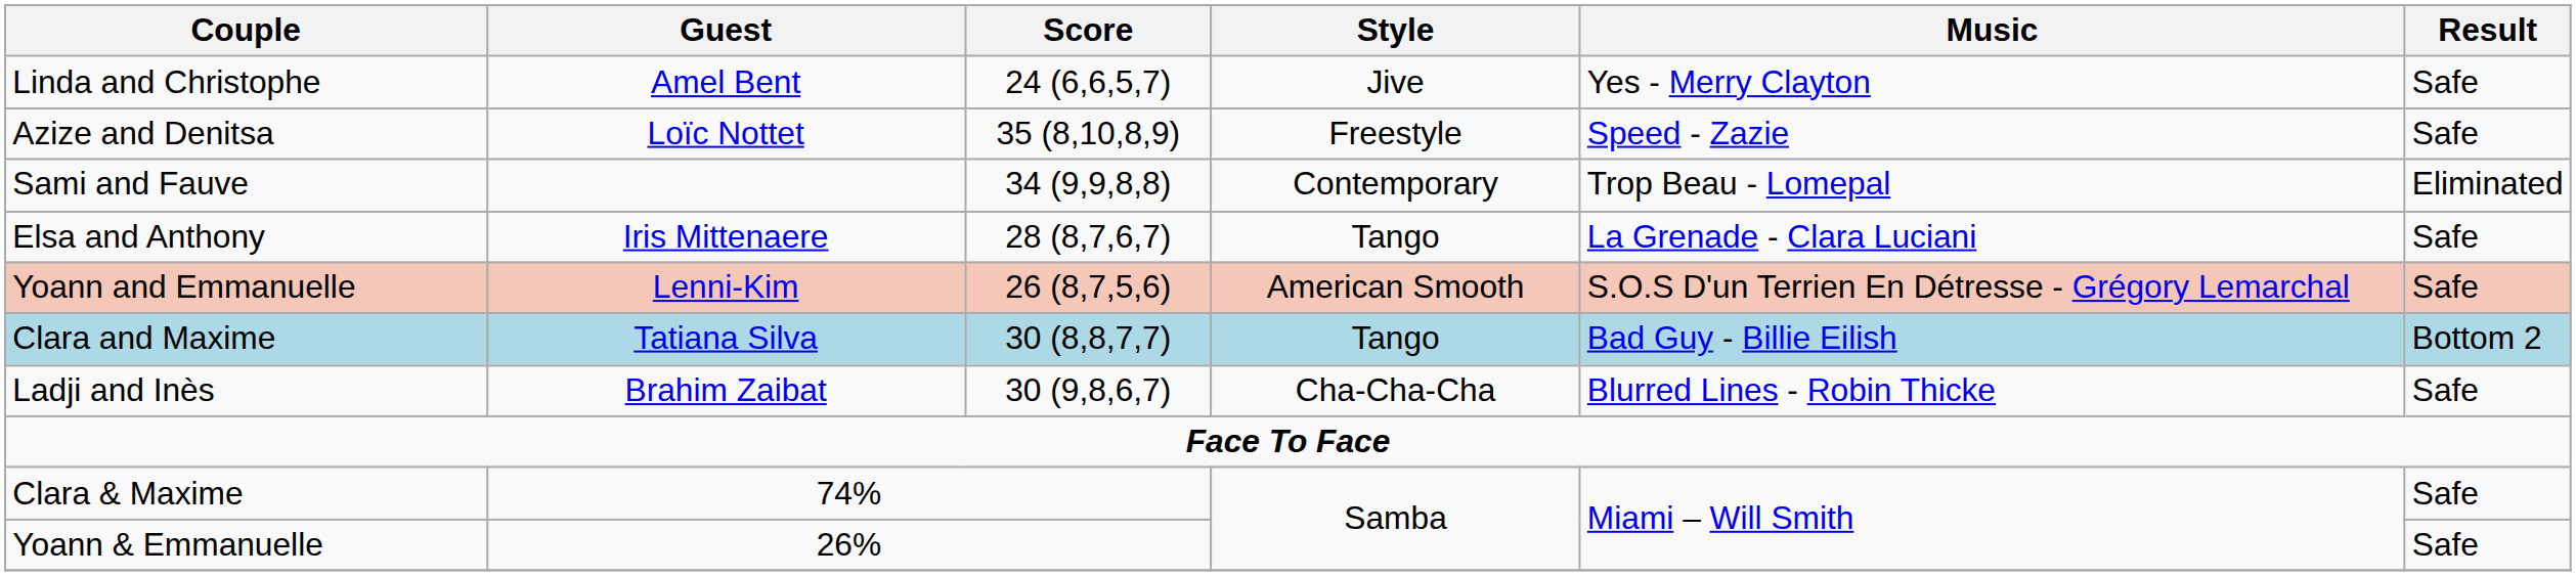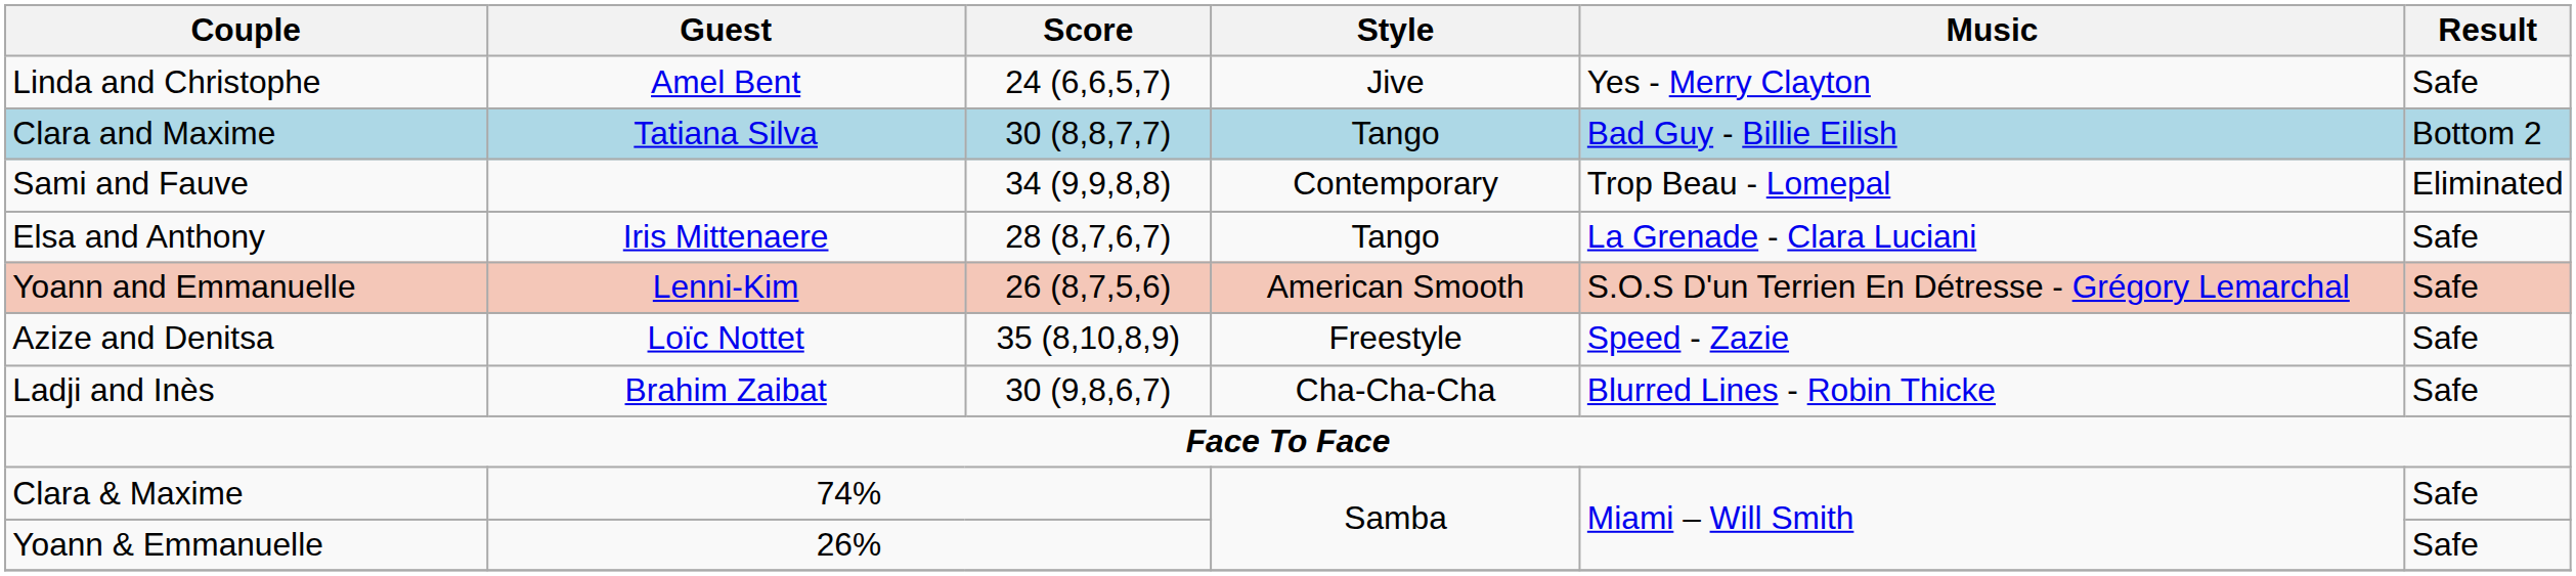 <table class="wikitable" style="width:80%;">
 <tr>
 <th style="width:20%;">Couple</th>
 <th style="width:20%;">Guest</th>
 <th style="width:10%;">Score</th>
 <th style="width:15%;">Style</th>
 <th style="width:60%;">Music</th>
 <th style="width:60%;">Result</th>
 </tr>
 <tr>
 <td>Linda and Christophe</td>
 <td style="text-align:center;"><a href='#'>Amel Bent</a></td>
 <td style="text-align:center;">24 (6,6,5,7)</td>
 <td style="text-align:center;">Jive</td>
 <td>Yes - <a href='#'>Merry Clayton</a></td>
 <td>Safe</td>
 </tr>
-<tr>
-<td>Azize and Denitsa</td>
-<td style="text-align:center;"><a href='#'>Loïc Nottet</a></td>
-<td style="text-align:center;">35 (8,10,8,9)</td>
-<td style="text-align:center;">Freestyle</td>
-<td><a href='#'>Speed</a> - <a href='#'>Zazie</a></td>
-<td>Safe</td>
+<tr style="background:lightblue;">
+<td>Clara and Maxime</td>
+<td style="text-align:center;"><a href='#'>Tatiana Silva</a></td>
+<td style="text-align:center;">30 (8,8,7,7)</td>
+<td style="text-align:center;">Tango</td>
+<td><a href='#'>Bad Guy</a> - <a href='#'>Billie Eilish</a></td>
+<td>Bottom 2</td>
 </tr>
 <tr>
 <td>Sami and Fauve</td>
 <td style="text-align:center;"></td>
 <td style="text-align:center;">34 (9,9,8,8)</td>
 <td style="text-align:center;">Contemporary</td>
 <td>Trop Beau - <a href='#'>Lomepal</a></td>
 <td>Eliminated</td>
 </tr>
 <tr>
 <td>Elsa and Anthony</td>
 <td style="text-align:center;"><a href='#'>Iris Mittenaere</a></td>
 <td style="text-align:center;">28 (8,7,6,7)</td>
 <td style="text-align:center;">Tango</td>
 <td><a href='#'>La Grenade</a> - <a href='#'>Clara Luciani</a></td>
 <td>Safe</td>
 </tr>
 <tr style="background:#f4c7b8;">
 <td>Yoann and Emmanuelle</td>
 <td style="text-align:center;"><a href='#'>Lenni-Kim</a></td>
 <td style="text-align:center;">26 (8,7,5,6)</td>
 <td style="text-align:center;">American Smooth</td>
 <td>S.O.S D'un Terrien En Détresse - <a href='#'>Grégory Lemarchal</a></td>
 <td>Safe</td>
 </tr>
-<tr style="background:lightblue;">
-<td>Clara and Maxime</td>
-<td style="text-align:center;"><a href='#'>Tatiana Silva</a></td>
-<td style="text-align:center;">30 (8,8,7,7)</td>
-<td style="text-align:center;">Tango</td>
-<td><a href='#'>Bad Guy</a> - <a href='#'>Billie Eilish</a></td>
-<td>Bottom 2</td>
+<tr>
+<td>Azize and Denitsa</td>
+<td style="text-align:center;"><a href='#'>Loïc Nottet</a></td>
+<td style="text-align:center;">35 (8,10,8,9)</td>
+<td style="text-align:center;">Freestyle</td>
+<td><a href='#'>Speed</a> - <a href='#'>Zazie</a></td>
+<td>Safe</td>
 </tr>
 <tr>
 <td>Ladji and Inès</td>
 <td style="text-align:center;"><a href='#'>Brahim Zaibat</a></td>
 <td style="text-align:center;">30 (9,8,6,7)</td>
 <td style="text-align:center;">Cha-Cha-Cha</td>
 <td><a href='#'>Blurred Lines</a> - <a href='#'>Robin Thicke</a></td>
 <td>Safe</td>
 </tr>
 <tr>
 <td colspan=6 style="text-align:center;"><strong><em>Face To Face</em></strong></td>
 </tr>
 <tr>
 <td>Clara & Maxime</td>
 <td style="text-align:center;" colspan="2">74%</td>
 <td rowspan="2" style="text-align:center;">Samba</td>
 <td rowspan="2"><a href='#'>Miami</a> – <a href='#'>Will Smith</a></td>
 <td>Safe</td>
 </tr>
 <tr>
 <td>Yoann & Emmanuelle</td>
 <td style="text-align:center;" colspan="2">26%</td>
 <td>Safe</td>
 </tr>
 <tr>
 </tr>
 </table>
